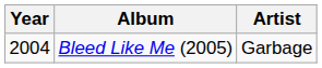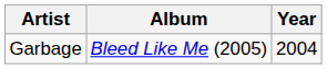 <table class="wikitable">
 <tr>
+<th>Artist</th>
+<th>Album</th>
 <th>Year</th>
-<th>Album</th>
-<th>Artist</th>
 </tr>
 <tr>
+<td>Garbage</td>
+<td><em><a href='#'>Bleed Like Me</a></em> (2005)</td>
 <td>2004</td>
-<td><em><a href='#'>Bleed Like Me</a></em> (2005)</td>
-<td>Garbage</td>
 </tr>
 </table>
